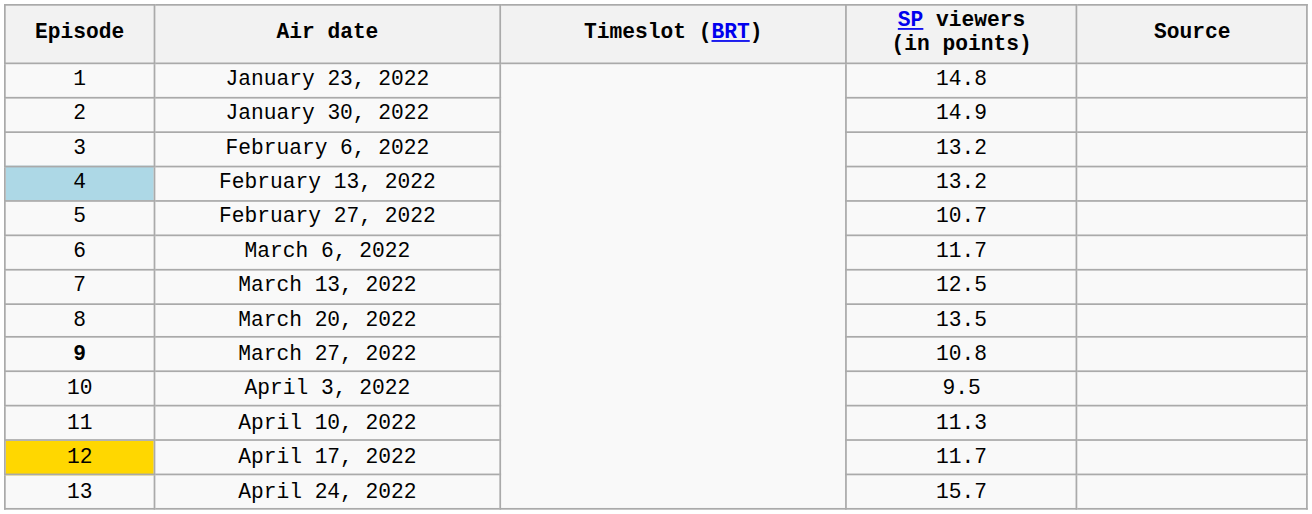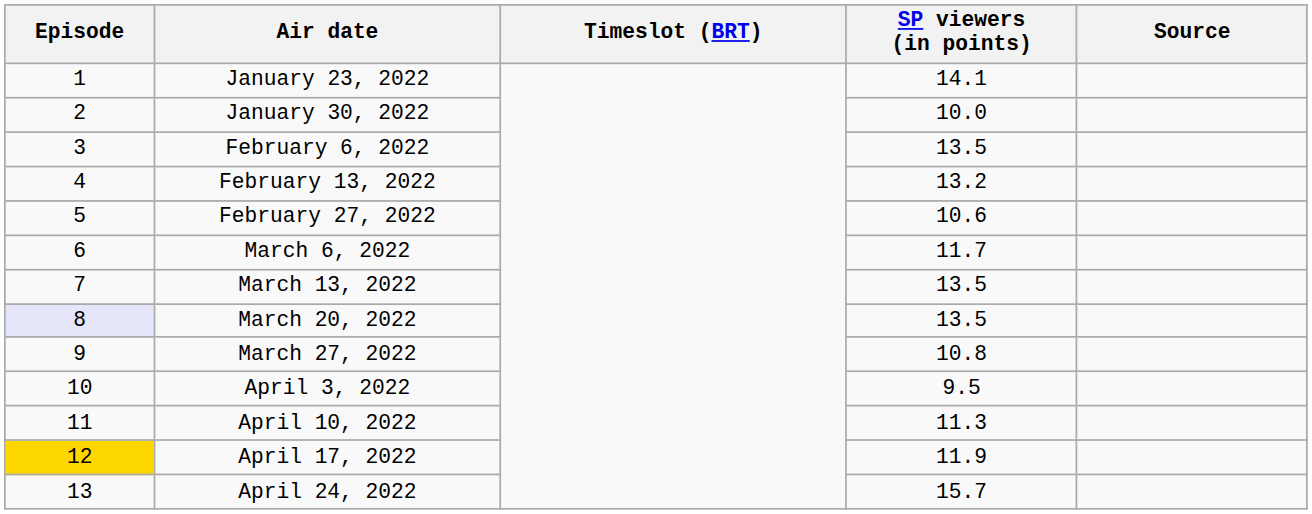 <table class="wikitable sortable" style="text-align:center; font-size:95%; width: 60%">
 <tr>
 <th style="width:05.0%;">Episode</th>
 <th style="width:15.0%;">Air date</th>
 <th style="width:15.0%;">Timeslot (<a href='#'>BRT</a>)</th>
 <th style="width:10.0%;"><a href='#'>SP</a> viewers<br>(in points)</th>
 <th style="width:10.0%;">Source</th>
 </tr>
 <tr>
 <td>1</td>
 <td>January 23, 2022</td>
 <td rowspan=13></td>
-<td>14.8</td>
+<td>14.1</td>
 <td></td>
 </tr>
 <tr>
 <td>2</td>
 <td>January 30, 2022</td>
-<td>14.9</td>
+<td>10.0</td>
 <td></td>
 </tr>
 <tr>
 <td>3</td>
 <td>February 6, 2022</td>
-<td>13.2</td>
+<td>13.5</td>
 <td></td>
 </tr>
 <tr>
-<td style="background: lightblue;">4</td>
+<td>4</td>
 <td>February 13, 2022</td>
 <td>13.2</td>
 <td></td>
 </tr>
 <tr>
 <td>5</td>
 <td>February 27, 2022</td>
-<td>10.7</td>
+<td>10.6</td>
 <td></td>
 </tr>
 <tr>
 <td>6</td>
 <td>March 6, 2022</td>
 <td>11.7</td>
 <td></td>
 </tr>
 <tr>
 <td>7</td>
 <td>March 13, 2022</td>
-<td>12.5</td>
+<td>13.5</td>
 <td></td>
 </tr>
 <tr>
-<td>8</td>
+<td style="background: lavender;">8</td>
 <td>March 20, 2022</td>
 <td>13.5</td>
 <td></td>
 </tr>
 <tr>
-<td><strong>9</strong></td>
+<td>9</td>
 <td>March 27, 2022</td>
 <td>10.8</td>
 <td></td>
 </tr>
 <tr>
 <td>10</td>
 <td>April 3, 2022</td>
 <td>9.5</td>
 <td></td>
 </tr>
 <tr>
 <td>11</td>
 <td>April 10, 2022</td>
 <td>11.3</td>
 <td></td>
 </tr>
 <tr>
 <td style="background: gold;">12</td>
 <td>April 17, 2022</td>
-<td>11.7</td>
+<td>11.9</td>
 <td></td>
 </tr>
 <tr>
 <td>13</td>
 <td>April 24, 2022</td>
 <td>15.7</td>
 <td></td>
 </tr>
 </table>
